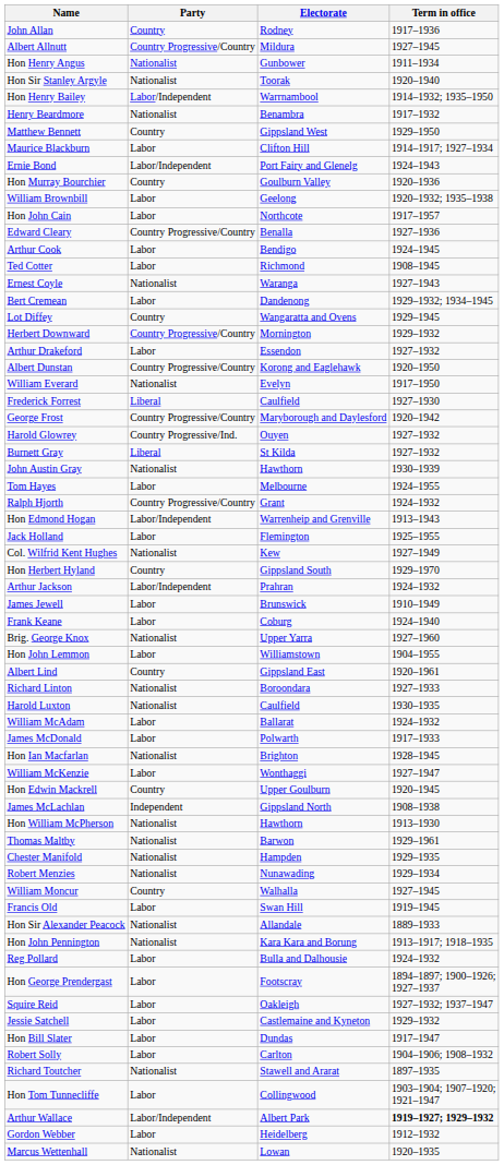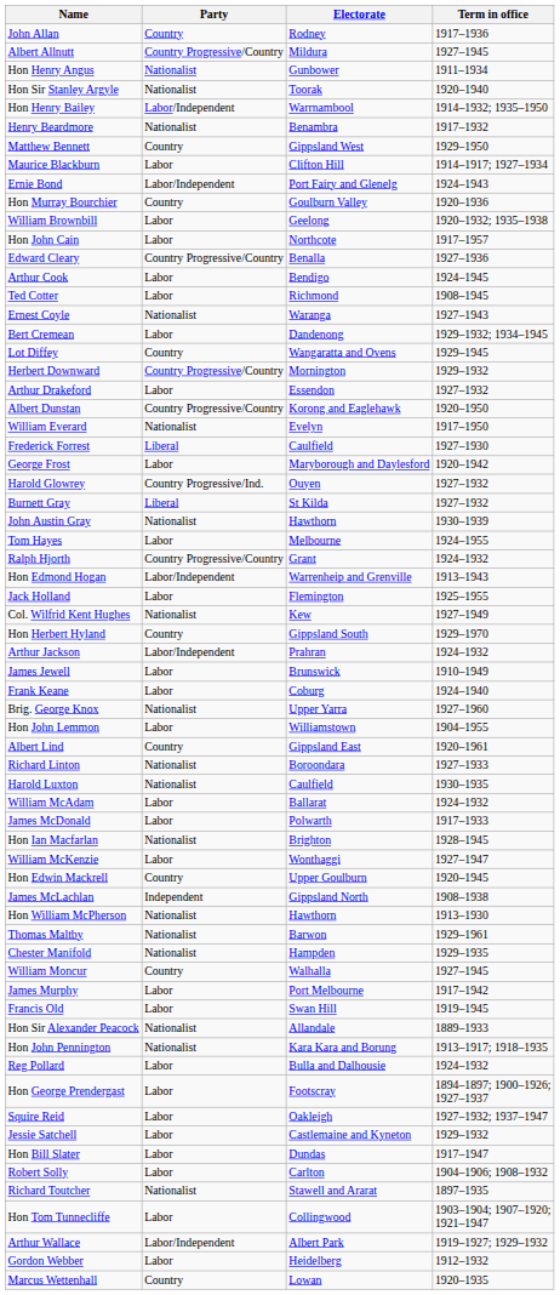 <table class="wikitable sortable">
 <tr>
 <th><strong>Name</strong></th>
 <th><strong>Party</strong></th>
 <th><strong><a href='#'>Electorate</a></strong></th>
 <th><strong>Term in office</strong></th>
 </tr>
 <tr>
 <td><a href='#'>John Allan</a></td>
 <td><a href='#'>Country</a></td>
 <td><a href='#'>Rodney</a></td>
 <td>1917–1936</td>
 </tr>
 <tr>
 <td><a href='#'>Albert Allnutt</a></td>
 <td><a href='#'>Country Progressive</a>/Country</td>
 <td><a href='#'>Mildura</a></td>
 <td>1927–1945</td>
 </tr>
 <tr>
 <td>Hon <a href='#'>Henry Angus</a></td>
 <td><a href='#'>Nationalist</a></td>
 <td><a href='#'>Gunbower</a></td>
 <td>1911–1934</td>
 </tr>
 <tr>
 <td>Hon Sir <a href='#'>Stanley Argyle</a></td>
 <td>Nationalist</td>
 <td><a href='#'>Toorak</a></td>
 <td>1920–1940</td>
 </tr>
 <tr>
 <td>Hon <a href='#'>Henry Bailey</a></td>
 <td><a href='#'>Labor</a>/Independent</td>
 <td><a href='#'>Warrnambool</a></td>
 <td>1914–1932; 1935–1950</td>
 </tr>
 <tr>
 <td><a href='#'>Henry Beardmore</a></td>
 <td>Nationalist</td>
 <td><a href='#'>Benambra</a></td>
 <td>1917–1932</td>
 </tr>
 <tr>
 <td><a href='#'>Matthew Bennett</a></td>
 <td>Country</td>
 <td><a href='#'>Gippsland West</a></td>
 <td>1929–1950</td>
 </tr>
 <tr>
 <td><a href='#'>Maurice Blackburn</a></td>
 <td>Labor</td>
 <td><a href='#'>Clifton Hill</a></td>
 <td>1914–1917; 1927–1934</td>
 </tr>
 <tr>
 <td><a href='#'>Ernie Bond</a></td>
 <td>Labor/Independent</td>
 <td><a href='#'>Port Fairy and Glenelg</a></td>
 <td>1924–1943</td>
 </tr>
 <tr>
 <td>Hon <a href='#'>Murray Bourchier</a></td>
 <td>Country</td>
 <td><a href='#'>Goulburn Valley</a></td>
 <td>1920–1936</td>
 </tr>
 <tr>
 <td><a href='#'>William Brownbill</a></td>
 <td>Labor</td>
 <td><a href='#'>Geelong</a></td>
 <td>1920–1932; 1935–1938</td>
 </tr>
 <tr>
 <td>Hon <a href='#'>John Cain</a></td>
 <td>Labor</td>
 <td><a href='#'>Northcote</a></td>
 <td>1917–1957</td>
 </tr>
 <tr>
 <td><a href='#'>Edward Cleary</a></td>
 <td>Country Progressive/Country</td>
 <td><a href='#'>Benalla</a></td>
 <td>1927–1936</td>
 </tr>
 <tr>
 <td><a href='#'>Arthur Cook</a></td>
 <td>Labor</td>
 <td><a href='#'>Bendigo</a></td>
 <td>1924–1945</td>
 </tr>
 <tr>
 <td><a href='#'>Ted Cotter</a></td>
 <td>Labor</td>
 <td><a href='#'>Richmond</a></td>
 <td>1908–1945</td>
 </tr>
 <tr>
 <td><a href='#'>Ernest Coyle</a></td>
 <td>Nationalist</td>
 <td><a href='#'>Waranga</a></td>
 <td>1927–1943</td>
 </tr>
 <tr>
 <td><a href='#'>Bert Cremean</a></td>
 <td>Labor</td>
 <td><a href='#'>Dandenong</a></td>
 <td>1929–1932; 1934–1945</td>
 </tr>
 <tr>
 <td><a href='#'>Lot Diffey</a></td>
 <td>Country</td>
 <td><a href='#'>Wangaratta and Ovens</a></td>
 <td>1929–1945</td>
 </tr>
 <tr>
 <td><a href='#'>Herbert Downward</a></td>
 <td><a href='#'>Country Progressive</a>/Country</td>
 <td><a href='#'>Mornington</a></td>
 <td>1929–1932</td>
 </tr>
 <tr>
 <td><a href='#'>Arthur Drakeford</a></td>
 <td>Labor</td>
 <td><a href='#'>Essendon</a></td>
 <td>1927–1932</td>
 </tr>
 <tr>
 <td><a href='#'>Albert Dunstan</a></td>
 <td>Country Progressive/Country</td>
 <td><a href='#'>Korong and Eaglehawk</a></td>
 <td>1920–1950</td>
 </tr>
 <tr>
 <td><a href='#'>William Everard</a></td>
 <td>Nationalist</td>
 <td><a href='#'>Evelyn</a></td>
 <td>1917–1950</td>
 </tr>
 <tr>
 <td><a href='#'>Frederick Forrest</a></td>
 <td><a href='#'>Liberal</a></td>
 <td><a href='#'>Caulfield</a></td>
 <td>1927–1930</td>
 </tr>
 <tr>
 <td><a href='#'>George Frost</a></td>
-<td>Country Progressive/Country</td>
+<td>Labor</td>
 <td><a href='#'>Maryborough and Daylesford</a></td>
 <td>1920–1942</td>
 </tr>
 <tr>
 <td><a href='#'>Harold Glowrey</a></td>
 <td>Country Progressive/Ind.</td>
 <td><a href='#'>Ouyen</a></td>
 <td>1927–1932</td>
 </tr>
 <tr>
 <td><a href='#'>Burnett Gray</a></td>
 <td><a href='#'>Liberal</a></td>
 <td><a href='#'>St Kilda</a></td>
 <td>1927–1932</td>
 </tr>
 <tr>
 <td><a href='#'>John Austin Gray</a></td>
 <td>Nationalist</td>
 <td><a href='#'>Hawthorn</a></td>
 <td>1930–1939</td>
 </tr>
 <tr>
 <td><a href='#'>Tom Hayes</a></td>
 <td>Labor</td>
 <td><a href='#'>Melbourne</a></td>
 <td>1924–1955</td>
 </tr>
 <tr>
 <td><a href='#'>Ralph Hjorth</a></td>
 <td>Country Progressive/Country</td>
 <td><a href='#'>Grant</a></td>
 <td>1924–1932</td>
 </tr>
 <tr>
 <td>Hon <a href='#'>Edmond Hogan</a></td>
 <td>Labor/Independent</td>
 <td><a href='#'>Warrenheip and Grenville</a></td>
 <td>1913–1943</td>
 </tr>
 <tr>
 <td><a href='#'>Jack Holland</a></td>
 <td>Labor</td>
 <td><a href='#'>Flemington</a></td>
 <td>1925–1955</td>
 </tr>
 <tr>
 <td>Col. <a href='#'>Wilfrid Kent Hughes</a></td>
 <td>Nationalist</td>
 <td><a href='#'>Kew</a></td>
 <td>1927–1949</td>
 </tr>
 <tr>
 <td>Hon <a href='#'>Herbert Hyland</a></td>
 <td>Country</td>
 <td><a href='#'>Gippsland South</a></td>
 <td>1929–1970</td>
 </tr>
 <tr>
 <td><a href='#'>Arthur Jackson</a></td>
 <td>Labor/Independent</td>
 <td><a href='#'>Prahran</a></td>
 <td>1924–1932</td>
 </tr>
 <tr>
 <td><a href='#'>James Jewell</a></td>
 <td>Labor</td>
 <td><a href='#'>Brunswick</a></td>
 <td>1910–1949</td>
 </tr>
 <tr>
 <td><a href='#'>Frank Keane</a></td>
 <td>Labor</td>
 <td><a href='#'>Coburg</a></td>
 <td>1924–1940</td>
 </tr>
 <tr>
 <td>Brig. <a href='#'>George Knox</a></td>
 <td>Nationalist</td>
 <td><a href='#'>Upper Yarra</a></td>
 <td>1927–1960</td>
 </tr>
 <tr>
 <td>Hon <a href='#'>John Lemmon</a></td>
 <td>Labor</td>
 <td><a href='#'>Williamstown</a></td>
 <td>1904–1955</td>
 </tr>
 <tr>
 <td><a href='#'>Albert Lind</a></td>
 <td>Country</td>
 <td><a href='#'>Gippsland East</a></td>
 <td>1920–1961</td>
 </tr>
 <tr>
 <td><a href='#'>Richard Linton</a></td>
 <td>Nationalist</td>
 <td><a href='#'>Boroondara</a></td>
 <td>1927–1933</td>
 </tr>
 <tr>
 <td><a href='#'>Harold Luxton</a></td>
 <td>Nationalist</td>
 <td><a href='#'>Caulfield</a></td>
 <td>1930–1935</td>
 </tr>
 <tr>
 <td><a href='#'>William McAdam</a></td>
 <td>Labor</td>
 <td><a href='#'>Ballarat</a></td>
 <td>1924–1932</td>
 </tr>
 <tr>
 <td><a href='#'>James McDonald</a></td>
 <td>Labor</td>
 <td><a href='#'>Polwarth</a></td>
 <td>1917–1933</td>
 </tr>
 <tr>
 <td>Hon <a href='#'>Ian Macfarlan</a></td>
 <td>Nationalist</td>
 <td><a href='#'>Brighton</a></td>
 <td>1928–1945</td>
 </tr>
 <tr>
 <td><a href='#'>William McKenzie</a></td>
 <td>Labor</td>
 <td><a href='#'>Wonthaggi</a></td>
 <td>1927–1947</td>
 </tr>
 <tr>
 <td>Hon <a href='#'>Edwin Mackrell</a></td>
 <td>Country</td>
 <td><a href='#'>Upper Goulburn</a></td>
 <td>1920–1945</td>
 </tr>
 <tr>
 <td><a href='#'>James McLachlan</a></td>
 <td>Independent</td>
 <td><a href='#'>Gippsland North</a></td>
 <td>1908–1938</td>
 </tr>
 <tr>
 <td>Hon <a href='#'>William McPherson</a></td>
 <td>Nationalist</td>
 <td><a href='#'>Hawthorn</a></td>
 <td>1913–1930</td>
 </tr>
 <tr>
 <td><a href='#'>Thomas Maltby</a></td>
 <td>Nationalist</td>
 <td><a href='#'>Barwon</a></td>
 <td>1929–1961</td>
 </tr>
 <tr>
 <td><a href='#'>Chester Manifold</a></td>
 <td>Nationalist</td>
 <td><a href='#'>Hampden</a></td>
 <td>1929–1935</td>
 </tr>
 <tr>
-<td><a href='#'>Robert Menzies</a></td>
-<td>Nationalist</td>
-<td><a href='#'>Nunawading</a></td>
-<td>1929–1934</td>
-</tr>
-<tr>
 <td><a href='#'>William Moncur</a></td>
 <td>Country</td>
 <td><a href='#'>Walhalla</a></td>
 <td>1927–1945</td>
+</tr>
+<tr>
+<td><a href='#'>James Murphy</a></td>
+<td>Labor</td>
+<td><a href='#'>Port Melbourne</a></td>
+<td>1917–1942</td>
 </tr>
 <tr>
 <td><a href='#'>Francis Old</a></td>
 <td>Labor</td>
 <td><a href='#'>Swan Hill</a></td>
 <td>1919–1945</td>
 </tr>
 <tr>
 <td>Hon Sir <a href='#'>Alexander Peacock</a></td>
 <td>Nationalist</td>
 <td><a href='#'>Allandale</a></td>
 <td>1889–1933</td>
 </tr>
 <tr>
 <td>Hon <a href='#'>John Pennington</a></td>
 <td>Nationalist</td>
 <td><a href='#'>Kara Kara and Borung</a></td>
 <td>1913–1917; 1918–1935</td>
 </tr>
 <tr>
 <td><a href='#'>Reg Pollard</a></td>
 <td>Labor</td>
 <td><a href='#'>Bulla and Dalhousie</a></td>
 <td>1924–1932</td>
 </tr>
 <tr>
 <td>Hon <a href='#'>George Prendergast</a></td>
 <td>Labor</td>
 <td><a href='#'>Footscray</a></td>
 <td>1894–1897; 1900–1926;<br>1927–1937</td>
 </tr>
 <tr>
 <td><a href='#'>Squire Reid</a></td>
 <td>Labor</td>
 <td><a href='#'>Oakleigh</a></td>
 <td>1927–1932; 1937–1947</td>
 </tr>
 <tr>
 <td><a href='#'>Jessie Satchell</a></td>
 <td>Labor</td>
 <td><a href='#'>Castlemaine and Kyneton</a></td>
 <td>1929–1932</td>
 </tr>
 <tr>
 <td>Hon <a href='#'>Bill Slater</a></td>
 <td>Labor</td>
 <td><a href='#'>Dundas</a></td>
 <td>1917–1947</td>
 </tr>
 <tr>
 <td><a href='#'>Robert Solly</a></td>
 <td>Labor</td>
 <td><a href='#'>Carlton</a></td>
 <td>1904–1906; 1908–1932</td>
 </tr>
 <tr>
 <td><a href='#'>Richard Toutcher</a></td>
 <td>Nationalist</td>
 <td><a href='#'>Stawell and Ararat</a></td>
 <td>1897–1935</td>
 </tr>
 <tr>
 <td>Hon <a href='#'>Tom Tunnecliffe</a></td>
 <td>Labor</td>
 <td><a href='#'>Collingwood</a></td>
 <td>1903–1904; 1907–1920;<br>1921–1947</td>
 </tr>
 <tr>
 <td><a href='#'>Arthur Wallace</a></td>
 <td>Labor/Independent</td>
 <td><a href='#'>Albert Park</a></td>
-<td><strong>1919–1927; 1929–1932</strong></td>
+<td>1919–1927; 1929–1932</td>
 </tr>
 <tr>
 <td><a href='#'>Gordon Webber</a></td>
 <td>Labor</td>
 <td><a href='#'>Heidelberg</a></td>
 <td>1912–1932</td>
 </tr>
 <tr>
 <td><a href='#'>Marcus Wettenhall</a></td>
-<td>Nationalist</td>
+<td>Country</td>
 <td><a href='#'>Lowan</a></td>
 <td>1920–1935</td>
 </tr>
 </table>
